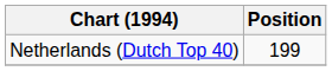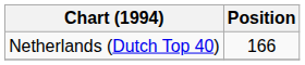 <table class="wikitable sortable">
 <tr>
 <th>Chart (1994)</th>
 <th>Position</th>
 </tr>
 <tr>
 <td>Netherlands (<a href='#'>Dutch Top 40</a>)</td>
-<td align="center">199</td>
+<td align="center">166</td>
 </tr>
 <tr>
 </tr>
 </table>
